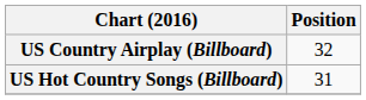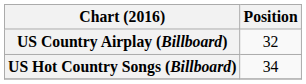 <table class="wikitable sortable plainrowheaders" style="text-align:center">
 <tr>
 <th scope="col">Chart (2016)</th>
 <th scope="col">Position</th>
 </tr>
 <tr>
 <th scope="row">US Country Airplay (<em>Billboard</em>)</th>
 <td>32</td>
 </tr>
 <tr>
 <th scope="row">US Hot Country Songs (<em>Billboard</em>)</th>
-<td>31</td>
+<td>34</td>
 </tr>
 <tr>
 </tr>
 </table>
